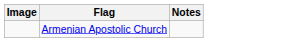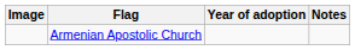 <table class="wikitable">
 <tr>
 <th>Image</th>
 <th>Flag</th>
+<th>Year of adoption</th>
 <th>Notes</th>
 </tr>
 <tr>
 <td></td>
 <td><a href='#'>Armenian Apostolic Church</a></td>
 <td></td>
+<td></td>
 </tr>
 </table>
